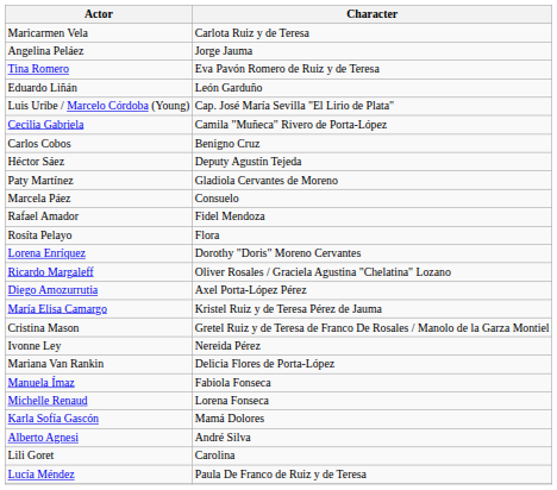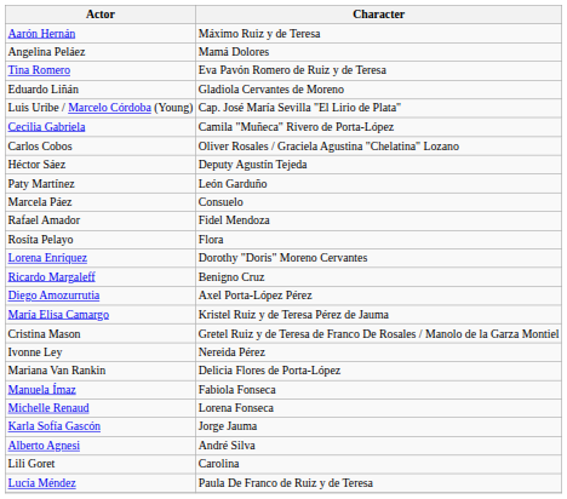 <table class="wikitable">
 <tr>
 <th>Actor</th>
 <th>Character</th>
 </tr>
 <tr>
-<td>Maricarmen Vela</td>
-<td>Carlota Ruiz y de Teresa</td>
+<td><a href='#'>Aarón Hernán</a></td>
+<td>Máximo Ruiz y de Teresa</td>
 </tr>
 <tr>
 <td>Angelina Peláez</td>
-<td>Jorge Jauma</td>
+<td>Mamá Dolores</td>
 </tr>
 <tr>
 <td><a href='#'>Tina Romero</a></td>
 <td>Eva Pavón Romero de Ruiz y de Teresa</td>
 </tr>
 <tr>
 <td>Eduardo Liñán</td>
-<td>León Garduño</td>
+<td>Gladiola Cervantes de Moreno</td>
 </tr>
 <tr>
 <td>Luis Uribe / <a href='#'>Marcelo Córdoba</a> (Young)</td>
 <td>Cap. José María Sevilla "El Lirio de Plata"</td>
 </tr>
 <tr>
 <td><a href='#'>Cecilia Gabriela</a></td>
 <td>Camila "Muñeca" Rivero de Porta-López</td>
 </tr>
 <tr>
 <td>Carlos Cobos</td>
-<td>Benigno Cruz</td>
+<td>Oliver Rosales / Graciela Agustina "Chelatina" Lozano</td>
 </tr>
 <tr>
 <td>Héctor Sáez</td>
 <td>Deputy Agustín Tejeda</td>
 </tr>
 <tr>
 <td>Paty Martínez</td>
-<td>Gladiola Cervantes de Moreno</td>
+<td>León Garduño</td>
 </tr>
 <tr>
 <td>Marcela Páez</td>
 <td>Consuelo</td>
 </tr>
 <tr>
 <td>Rafael Amador</td>
 <td>Fidel Mendoza</td>
 </tr>
 <tr>
 <td>Rosíta Pelayo</td>
 <td>Flora</td>
 </tr>
 <tr>
 <td><a href='#'>Lorena Enríquez</a></td>
 <td>Dorothy "Doris" Moreno Cervantes</td>
 </tr>
 <tr>
 <td><a href='#'>Ricardo Margaleff</a></td>
-<td>Oliver Rosales / Graciela Agustina "Chelatina" Lozano</td>
+<td>Benigno Cruz</td>
 </tr>
 <tr>
 <td><a href='#'>Diego Amozurrutia</a></td>
 <td>Axel Porta-López Pérez</td>
 </tr>
 <tr>
 <td><a href='#'>María Elisa Camargo</a></td>
 <td>Kristel Ruiz y de Teresa Pérez de Jauma</td>
 </tr>
 <tr>
 <td>Cristina Mason</td>
 <td>Gretel Ruiz y de Teresa de Franco De Rosales / Manolo de la Garza Montiel</td>
 </tr>
 <tr>
 <td>Ivonne Ley</td>
 <td>Nereida Pérez</td>
 </tr>
 <tr>
 <td>Mariana Van Rankin</td>
 <td>Delicia Flores de Porta-López</td>
 </tr>
 <tr>
 <td><a href='#'>Manuela Ímaz</a></td>
 <td>Fabiola Fonseca</td>
 </tr>
 <tr>
 <td><a href='#'>Michelle Renaud</a></td>
 <td>Lorena Fonseca</td>
 </tr>
 <tr>
 <td><a href='#'>Karla Sofía Gascón</a></td>
-<td>Mamá Dolores</td>
+<td>Jorge Jauma</td>
 </tr>
 <tr>
 <td><a href='#'>Alberto Agnesi</a></td>
 <td>André Silva</td>
 </tr>
 <tr>
 <td>Lili Goret</td>
 <td>Carolina</td>
 </tr>
 <tr>
 <td><a href='#'>Lucía Méndez</a></td>
 <td>Paula De Franco de Ruiz y de Teresa</td>
 </tr>
 <tr>
 </tr>
 </table>
